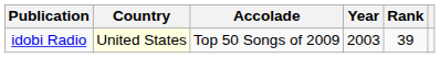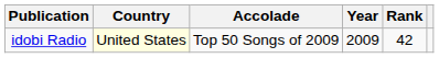 <table class="wikitable plainrowheaders" style="text-align:center">
 <tr>
 <th>Publication</th>
 <th>Country</th>
 <th>Accolade</th>
 <th>Year</th>
 <th>Rank</th>
 <th class="unsortable"></th>
 </tr>
 <tr>
 <td><a href='#'>idobi Radio</a></td>
 <td style="background: lightyellow;">United States</td>
 <td>Top 50 Songs of 2009</td>
-<td>2003</td>
-<td>39</td>
+<td>2009</td>
+<td>42</td>
 <td></td>
 </tr>
 </table>
